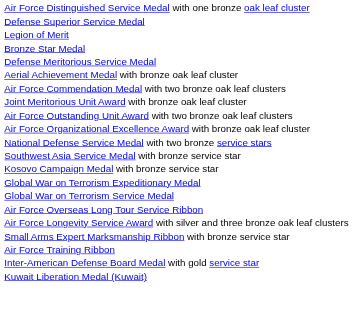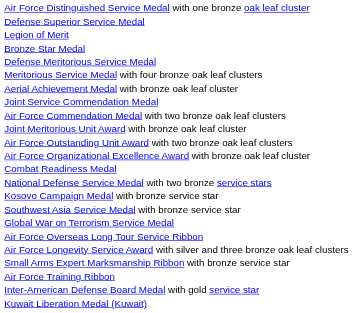 <table>
 <tr>
 <td></td>
 <td><a href='#'>Air Force Distinguished Service Medal</a> with one bronze <a href='#'>oak leaf cluster</a></td>
 </tr>
 <tr>
 <td></td>
 <td><a href='#'>Defense Superior Service Medal</a></td>
 </tr>
 <tr>
 <td></td>
 <td><a href='#'>Legion of Merit</a></td>
 </tr>
 <tr>
 <td></td>
 <td><a href='#'>Bronze Star Medal</a></td>
 </tr>
 <tr>
 <td></td>
 <td><a href='#'>Defense Meritorious Service Medal</a></td>
 </tr>
 <tr>
 <td></td>
+<td><a href='#'>Meritorious Service Medal</a> with four bronze oak leaf clusters</td>
+</tr>
+<tr>
+<td></td>
 <td><a href='#'>Aerial Achievement Medal</a> with bronze oak leaf cluster</td>
+</tr>
+<tr>
+<td></td>
+<td><a href='#'>Joint Service Commendation Medal</a></td>
 </tr>
 <tr>
 <td></td>
 <td><a href='#'>Air Force Commendation Medal</a> with two bronze oak leaf clusters</td>
 </tr>
 <tr>
 <td></td>
 <td><a href='#'>Joint Meritorious Unit Award</a> with bronze oak leaf cluster</td>
 </tr>
 <tr>
 <td></td>
 <td><a href='#'>Air Force Outstanding Unit Award</a> with two bronze oak leaf clusters</td>
 </tr>
 <tr>
 <td></td>
 <td><a href='#'>Air Force Organizational Excellence Award</a> with bronze oak leaf cluster</td>
 </tr>
 <tr>
 <td></td>
-<td><a href='#'>National Defense Service Medal</a> with two bronze <a href='#'>service stars</a></td>
+<td><a href='#'>Combat Readiness Medal</a></td>
 </tr>
 <tr>
 <td></td>
-<td><a href='#'>Southwest Asia Service Medal</a> with bronze service star</td>
+<td><a href='#'>National Defense Service Medal</a> with two bronze <a href='#'>service stars</a></td>
 </tr>
 <tr>
 <td></td>
 <td><a href='#'>Kosovo Campaign Medal</a> with bronze service star</td>
 </tr>
 <tr>
 <td></td>
-<td><a href='#'>Global War on Terrorism Expeditionary Medal</a></td>
+<td><a href='#'>Southwest Asia Service Medal</a> with bronze service star</td>
 </tr>
 <tr>
 <td></td>
 <td><a href='#'>Global War on Terrorism Service Medal</a></td>
 </tr>
 <tr>
 <td></td>
 <td><a href='#'>Air Force Overseas Long Tour Service Ribbon</a></td>
 </tr>
 <tr>
 <td><span></span><span></span><span></span><span></span></td>
 <td><a href='#'>Air Force Longevity Service Award</a> with silver and three bronze oak leaf clusters</td>
 </tr>
 <tr>
 <td></td>
 <td><a href='#'>Small Arms Expert Marksmanship Ribbon</a> with bronze service star</td>
 </tr>
 <tr>
 <td></td>
 <td><a href='#'>Air Force Training Ribbon</a></td>
 </tr>
 <tr>
 <td></td>
 <td><a href='#'>Inter-American Defense Board Medal</a> with gold <a href='#'>service star</a></td>
 </tr>
 <tr>
 <td></td>
 <td><a href='#'>Kuwait Liberation Medal (Kuwait)</a></td>
 </tr>
 </table>
